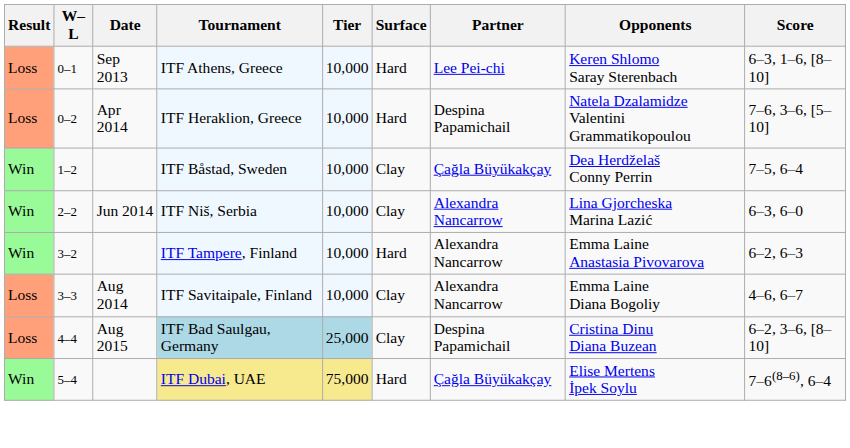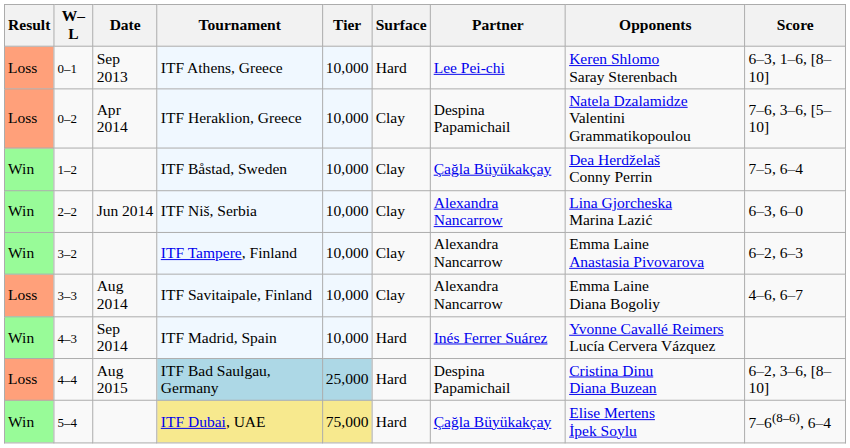 <table class="sortable wikitable">
 <tr>
 <th>Result</th>
 <th class=unsortable>W–L</th>
 <th>Date</th>
 <th>Tournament</th>
 <th>Tier</th>
 <th>Surface</th>
 <th>Partner</th>
 <th>Opponents</th>
 <th class=unsortable>Score</th>
 </tr>
 <tr>
 <td style=background:#ffa07a>Loss</td>
 <td><small>0–1</small></td>
 <td>Sep 2013</td>
 <td style=background:#f0f8ff>ITF Athens, Greece</td>
 <td style=background:#f0f8ff>10,000</td>
 <td>Hard</td>
 <td> <a href='#'>Lee Pei-chi</a></td>
 <td> <a href='#'>Keren Shlomo</a> <br>  Saray Sterenbach</td>
 <td>6–3, 1–6, [8–10]</td>
 </tr>
 <tr>
 <td style=background:#ffa07a>Loss</td>
 <td><small>0–2</small></td>
 <td>Apr 2014</td>
 <td style=background:#f0f8ff>ITF Heraklion, Greece</td>
 <td style=background:#f0f8ff>10,000</td>
-<td>Hard</td>
+<td>Clay</td>
 <td> Despina Papamichail</td>
 <td> <a href='#'>Natela Dzalamidze</a> <br>  Valentini Grammatikopoulou</td>
 <td>7–6, 3–6, [5–10]</td>
 </tr>
 <tr>
 <td style=background:#98fb98>Win</td>
 <td><small>1–2</small></td>
 <td></td>
 <td style=background:#f0f8ff>ITF Båstad, Sweden</td>
 <td style=background:#f0f8ff>10,000</td>
 <td>Clay</td>
 <td> <a href='#'>Çağla Büyükakçay</a></td>
 <td> <a href='#'>Dea Herdželaš</a> <br>  Conny Perrin</td>
 <td>7–5, 6–4</td>
 </tr>
 <tr>
 <td style=background:#98fb98>Win</td>
 <td><small>2–2</small></td>
 <td>Jun 2014</td>
 <td style=background:#f0f8ff>ITF Niš, Serbia</td>
 <td style=background:#f0f8ff>10,000</td>
 <td>Clay</td>
 <td> <a href='#'>Alexandra Nancarrow</a></td>
 <td> <a href='#'>Lina Gjorcheska</a> <br>  Marina Lazić</td>
 <td>6–3, 6–0</td>
 </tr>
 <tr>
 <td style=background:#98fb98>Win</td>
 <td><small>3–2</small></td>
 <td><a href='#'></a></td>
 <td style=background:#f0f8ff><a href='#'>ITF Tampere</a>, Finland</td>
 <td style=background:#f0f8ff>10,000</td>
-<td>Hard</td>
+<td>Clay</td>
 <td> Alexandra Nancarrow</td>
 <td> Emma Laine <br>  <a href='#'>Anastasia Pivovarova</a></td>
 <td>6–2, 6–3</td>
 </tr>
 <tr>
 <td style=background:#ffa07a>Loss</td>
 <td><small>3–3</small></td>
 <td>Aug 2014</td>
 <td style=background:#f0f8ff>ITF Savitaipale, Finland</td>
 <td style=background:#f0f8ff>10,000</td>
 <td>Clay</td>
 <td> Alexandra Nancarrow</td>
 <td> Emma Laine <br>  Diana Bogoliy</td>
 <td>4–6, 6–7</td>
 </tr>
 <tr>
+<td style=background:#98fb98>Win</td>
+<td><small>4–3</small></td>
+<td>Sep 2014</td>
+<td style=background:#f0f8ff>ITF Madrid, Spain</td>
+<td style=background:#f0f8ff>10,000</td>
+<td>Hard</td>
+<td> <a href='#'>Inés Ferrer Suárez</a></td>
+<td> <a href='#'>Yvonne Cavallé Reimers</a> <br>  Lucía Cervera Vázquez</td>
+<td></td>
+</tr>
+<tr>
 <td style=background:#ffa07a>Loss</td>
 <td><small>4–4</small></td>
 <td>Aug 2015</td>
 <td style=background:lightblue>ITF Bad Saulgau, Germany</td>
 <td style=background:lightblue>25,000</td>
-<td>Clay</td>
+<td>Hard</td>
 <td> Despina Papamichail</td>
 <td> <a href='#'>Cristina Dinu</a> <br>  <a href='#'>Diana Buzean</a></td>
 <td>6–2, 3–6, [8–10]</td>
 </tr>
 <tr>
 <td style=background:#98fb98>Win</td>
 <td><small>5–4</small></td>
 <td><a href='#'></a></td>
 <td style=background:#f7e98e><a href='#'>ITF Dubai</a>, UAE</td>
 <td style=background:#f7e98e>75,000</td>
 <td>Hard</td>
 <td> <a href='#'>Çağla Büyükakçay</a></td>
 <td> <a href='#'>Elise Mertens</a> <br>  <a href='#'>İpek Soylu</a></td>
 <td>7–6<sup>(8–6)</sup>, 6–4</td>
 </tr>
 </table>
